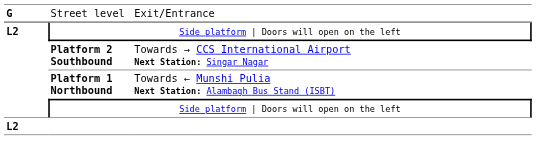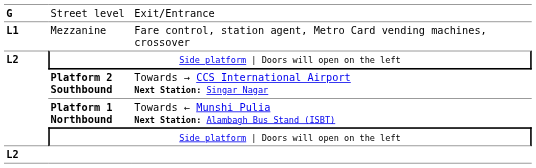 <table table border=0 cellspacing=0 cellpadding=3>
 <tr>
 <td style="border-bottom:solid 1px gray;border-top:solid 1px gray;" width=50 valign=top><strong>G</strong></td>
 <td style="border-top:solid 1px gray;border-bottom:solid 1px gray;" width=100 valign=top>Street level</td>
 <td style="border-top:solid 1px gray;border-bottom:solid 1px gray;" width=500 valign=top>Exit/Entrance</td>
+</tr>
+<tr>
+<td valign=top><strong>L1</strong></td>
+<td valign=top>Mezzanine</td>
+<td valign=top>Fare control, station agent, Metro Card vending machines, crossover<br></td>
 </tr>
 <tr>
 <td style="border-top:solid 1px gray;border-bottom:solid 1px gray;" width=50 rowspan=4 valign=top><strong>L2</strong></td>
 <td style="border-top:solid 1px gray;border-right:solid 2px black;border-left:solid 2px black;border-bottom:solid 2px black;text-align:center;" colspan=2><small><a href='#'>Side platform</a> | Doors will open on the left </small></td>
 </tr>
 <tr>
 <td style="border-bottom:solid 1px gray;" width=100><span><strong>Platform 2</strong><br><strong>Southbound</strong></span></td>
 <td style="border-bottom:solid 1px gray;" width=500>Towards → <a href='#'>CCS International Airport</a><br><small><strong>Next Station:</strong> <a href='#'>Singar Nagar</a></small></td>
 </tr>
 <tr>
 <td><span><strong>Platform 1</strong><br><strong>Northbound</strong></span></td>
 <td><span></span>Towards ← <a href='#'>Munshi Pulia</a><br><small><strong>Next Station:</strong> <a href='#'>Alambagh Bus Stand (ISBT)</a></small></td>
 </tr>
 <tr>
 <td style="border-top:solid 2px black;border-right:solid 2px black;border-left:solid 2px black;border-bottom:solid 1px gray;text-align:center;" colspan=2><small><a href='#'>Side platform</a> | Doors will open on the left </small></td>
 </tr>
 <tr>
 <td style="border-bottom:solid 1px gray;" width=50 rowspan=2 valign=top><strong>L2</strong></td>
 <td style="border-bottom:solid 1px gray;" width=100></td>
 <td style="border-bottom:solid 1px gray;" width=500></td>
 </tr>
 <tr>
 </tr>
 </table>
